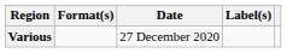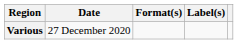 <table class="wikitable plainrowheaders">
 <tr>
 <th scope="col">Region</th>
+<th scope="col">Date</th>
 <th scope="col">Format(s)</th>
-<th scope="col">Date</th>
 <th scope="col">Label(s)</th>
 <th scope="col"></th>
 </tr>
 <tr>
 <th scope="row">Various</th>
+<td>27 December 2020</td>
 <td></td>
-<td>27 December 2020</td>
 <td></td>
 <td></td>
 </tr>
 </table>
